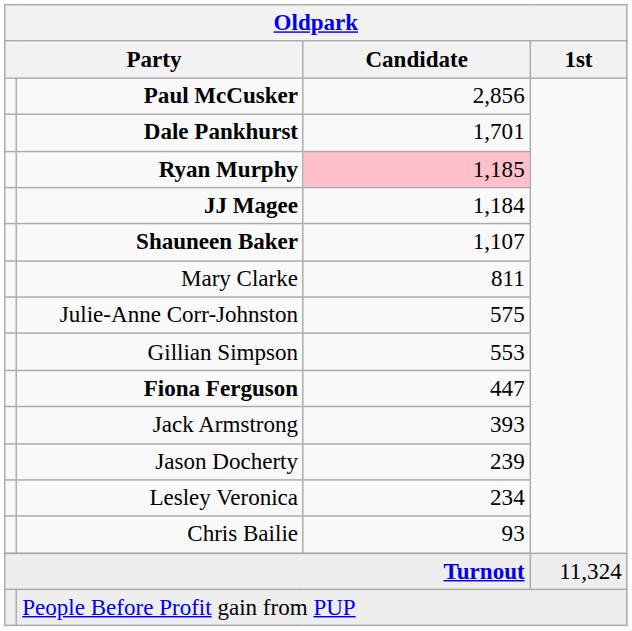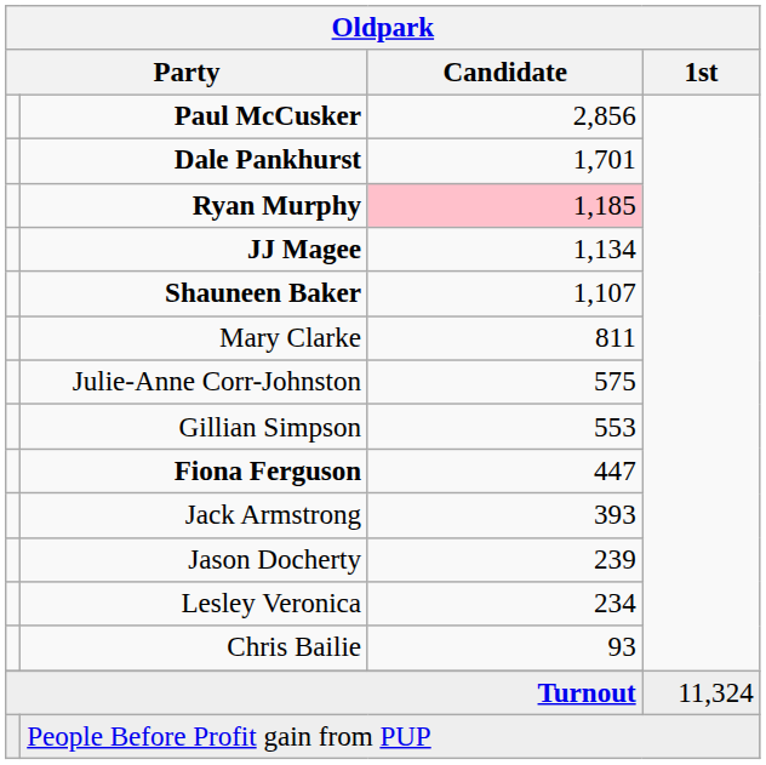 <table class="wikitable">
 <tr>
 <th colspan="4" align="center"><a href='#'>Oldpark</a></th>
 </tr>
 <tr>
 <th colspan="2" align="center" width=200>Party</th>
 <th width=150>Candidate</th>
 <th width=60>1st </th>
 </tr>
 <tr>
 <td></td>
 <td align="right"><strong>Paul McCusker</strong></td>
 <td align="right">2,856</td>
 </tr>
 <tr>
 <td></td>
 <td align="right"><strong>Dale Pankhurst</strong></td>
 <td align="right">1,701</td>
 </tr>
 <tr>
 <td></td>
 <td align="right"><strong>Ryan Murphy</strong></td>
 <td align="right" style="background: pink;">1,185</td>
 </tr>
 <tr>
 <td></td>
 <td align="right"><strong>JJ Magee</strong></td>
-<td align="right">1,184</td>
+<td align="right">1,134</td>
 </tr>
 <tr>
 <td></td>
 <td align="right"><strong>Shauneen Baker</strong></td>
 <td align="right">1,107</td>
 </tr>
 <tr>
 <td></td>
 <td align="right">Mary Clarke</td>
 <td align="right">811</td>
 </tr>
 <tr>
 <td></td>
 <td align="right">Julie-Anne Corr-Johnston</td>
 <td align="right">575</td>
 </tr>
 <tr>
 <td></td>
 <td align="right">Gillian Simpson</td>
 <td align="right">553</td>
 </tr>
 <tr>
 <td></td>
 <td align="right"><strong>Fiona Ferguson</strong></td>
 <td align="right">447</td>
 </tr>
 <tr>
 <td></td>
 <td align="right">Jack Armstrong</td>
 <td align="right">393</td>
 </tr>
 <tr>
 <td></td>
 <td align="right">Jason Docherty</td>
 <td align="right">239</td>
 </tr>
 <tr>
 <td></td>
 <td align="right">Lesley Veronica</td>
 <td align="right">234</td>
 </tr>
 <tr>
 <td></td>
 <td align="right">Chris Bailie</td>
 <td align="right">93</td>
 </tr>
 <tr>
 </tr>
 <tr bgcolor="EEEEEE">
 <td colspan=3 align="right"><strong><a href='#'>Turnout</a></strong></td>
 <td align="right">11,324</td>
 </tr>
 <tr bgcolor="EEEEEE">
 <td bgcolor=></td>
 <td colspan=4 bgcolor="EEEEEE"><a href='#'>People Before Profit</a> gain from <a href='#'>PUP</a></td>
 </tr>
 </table>
